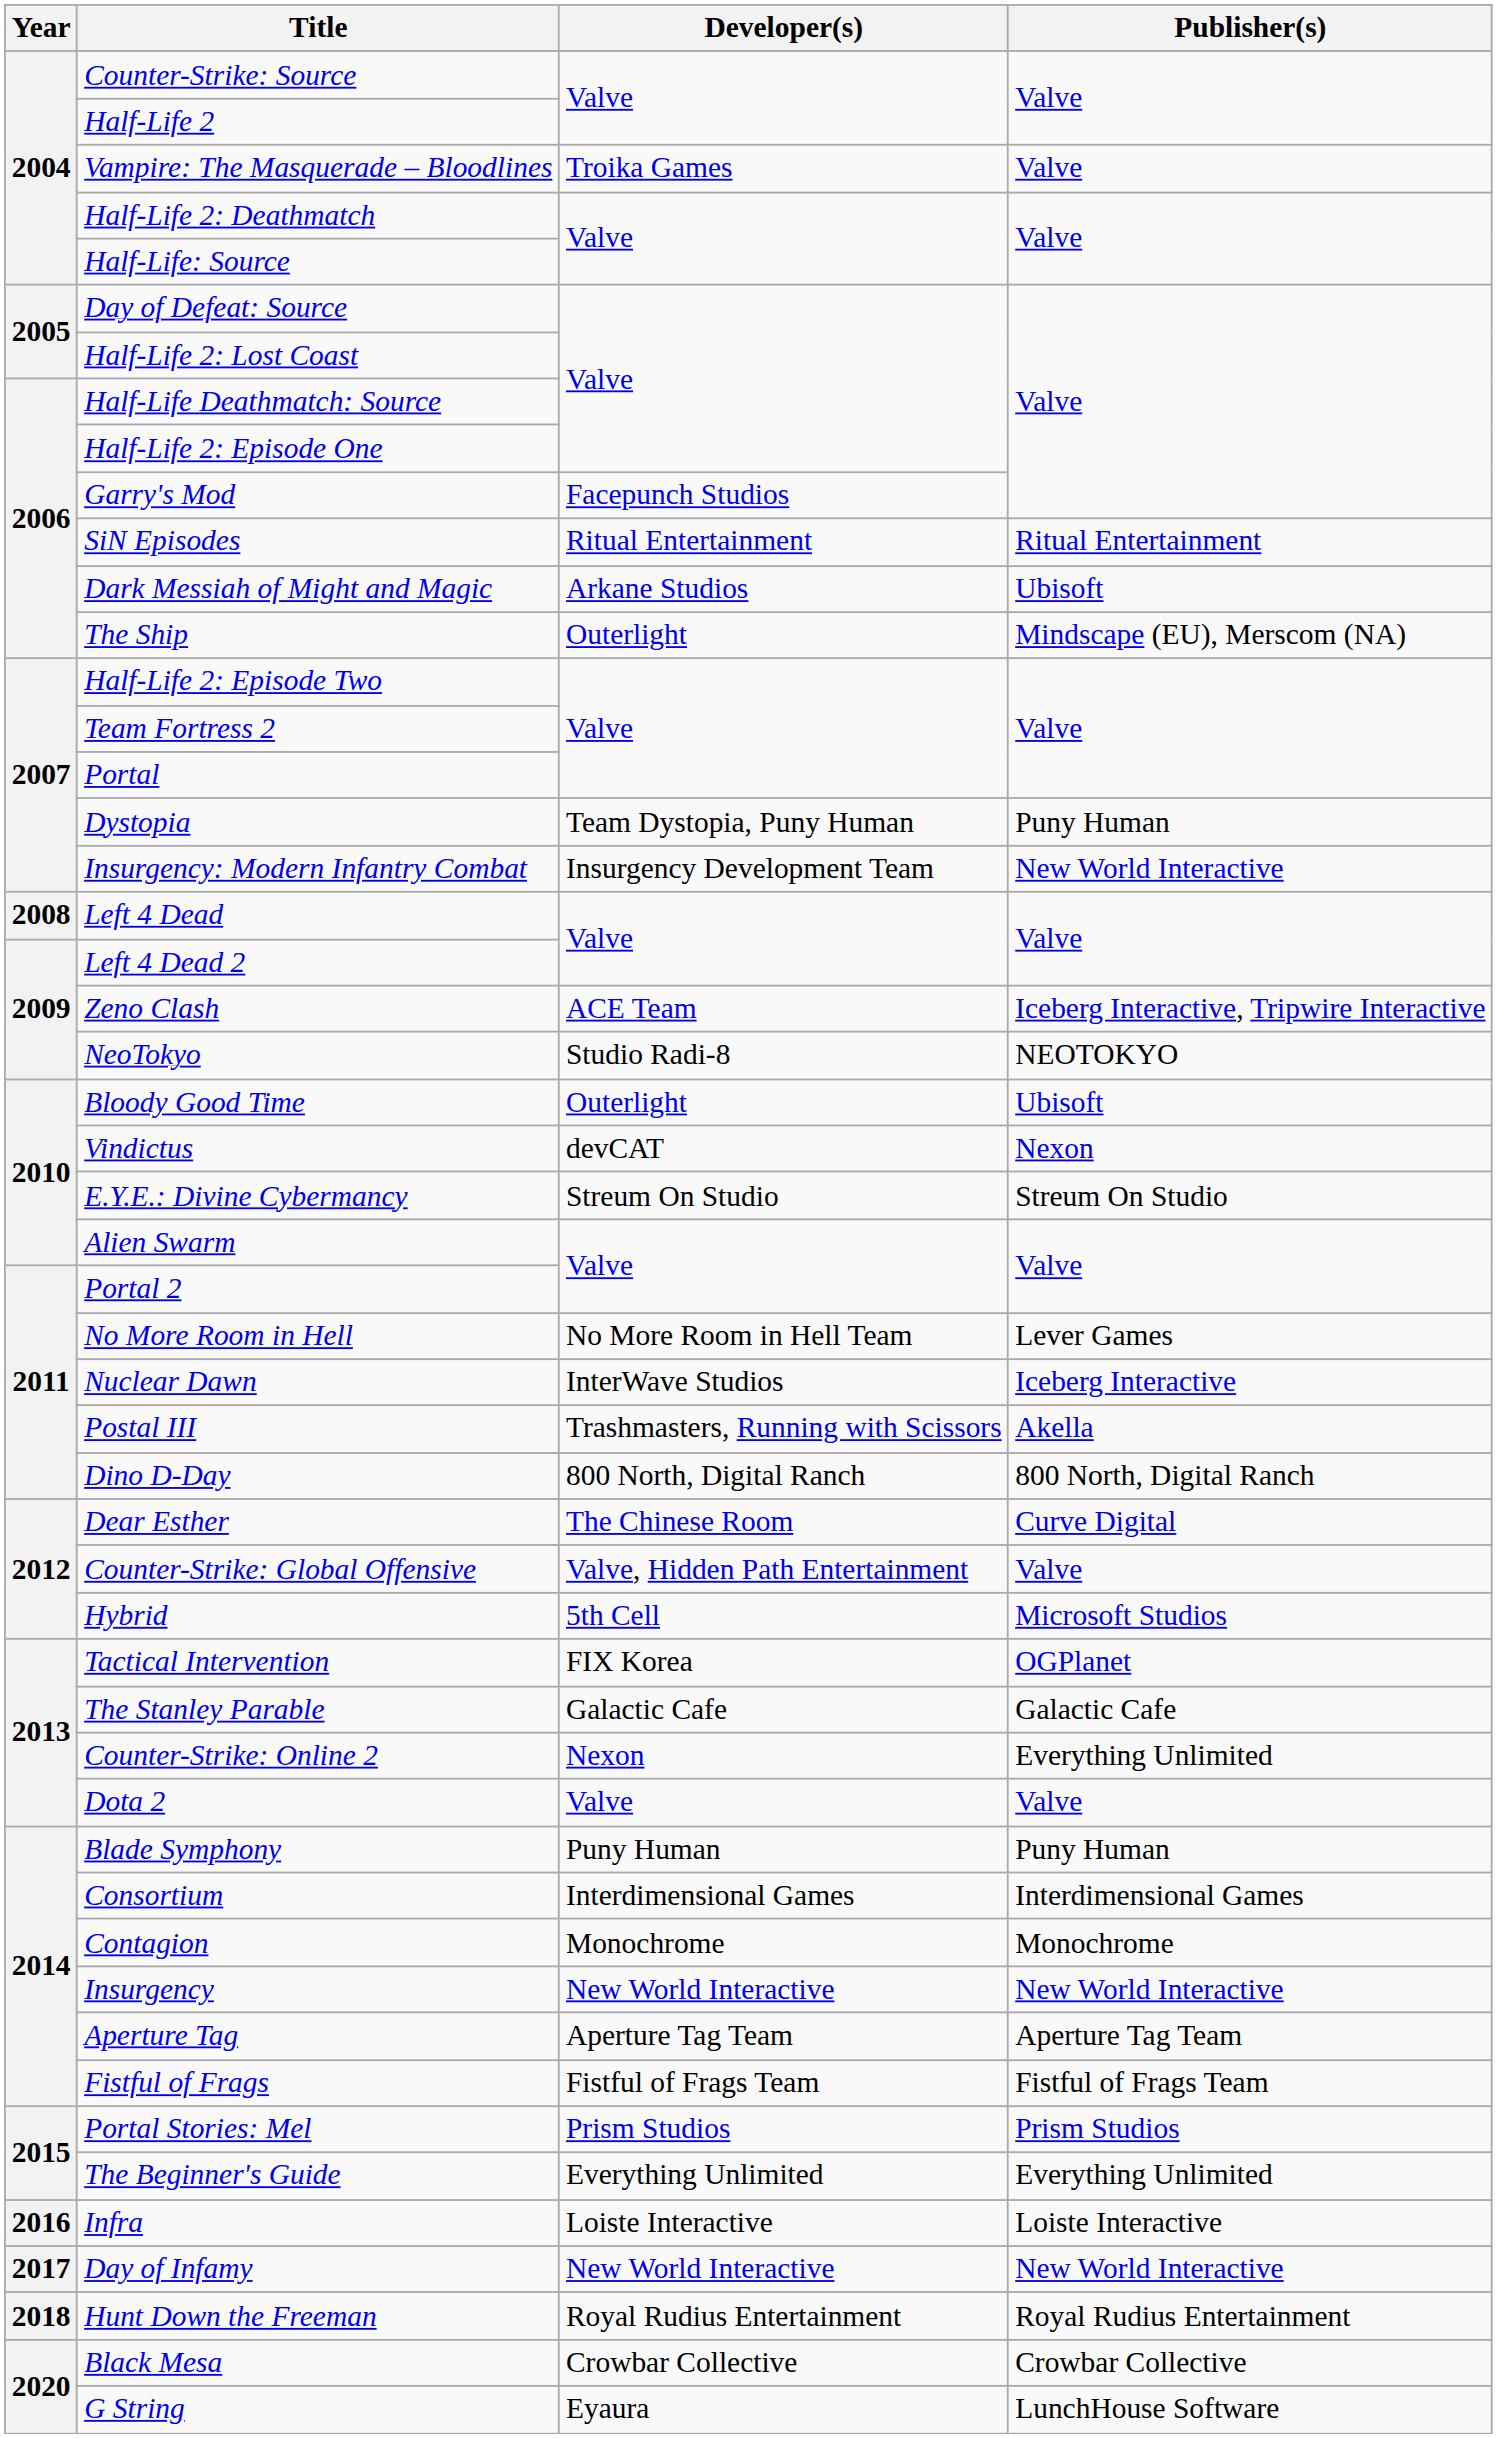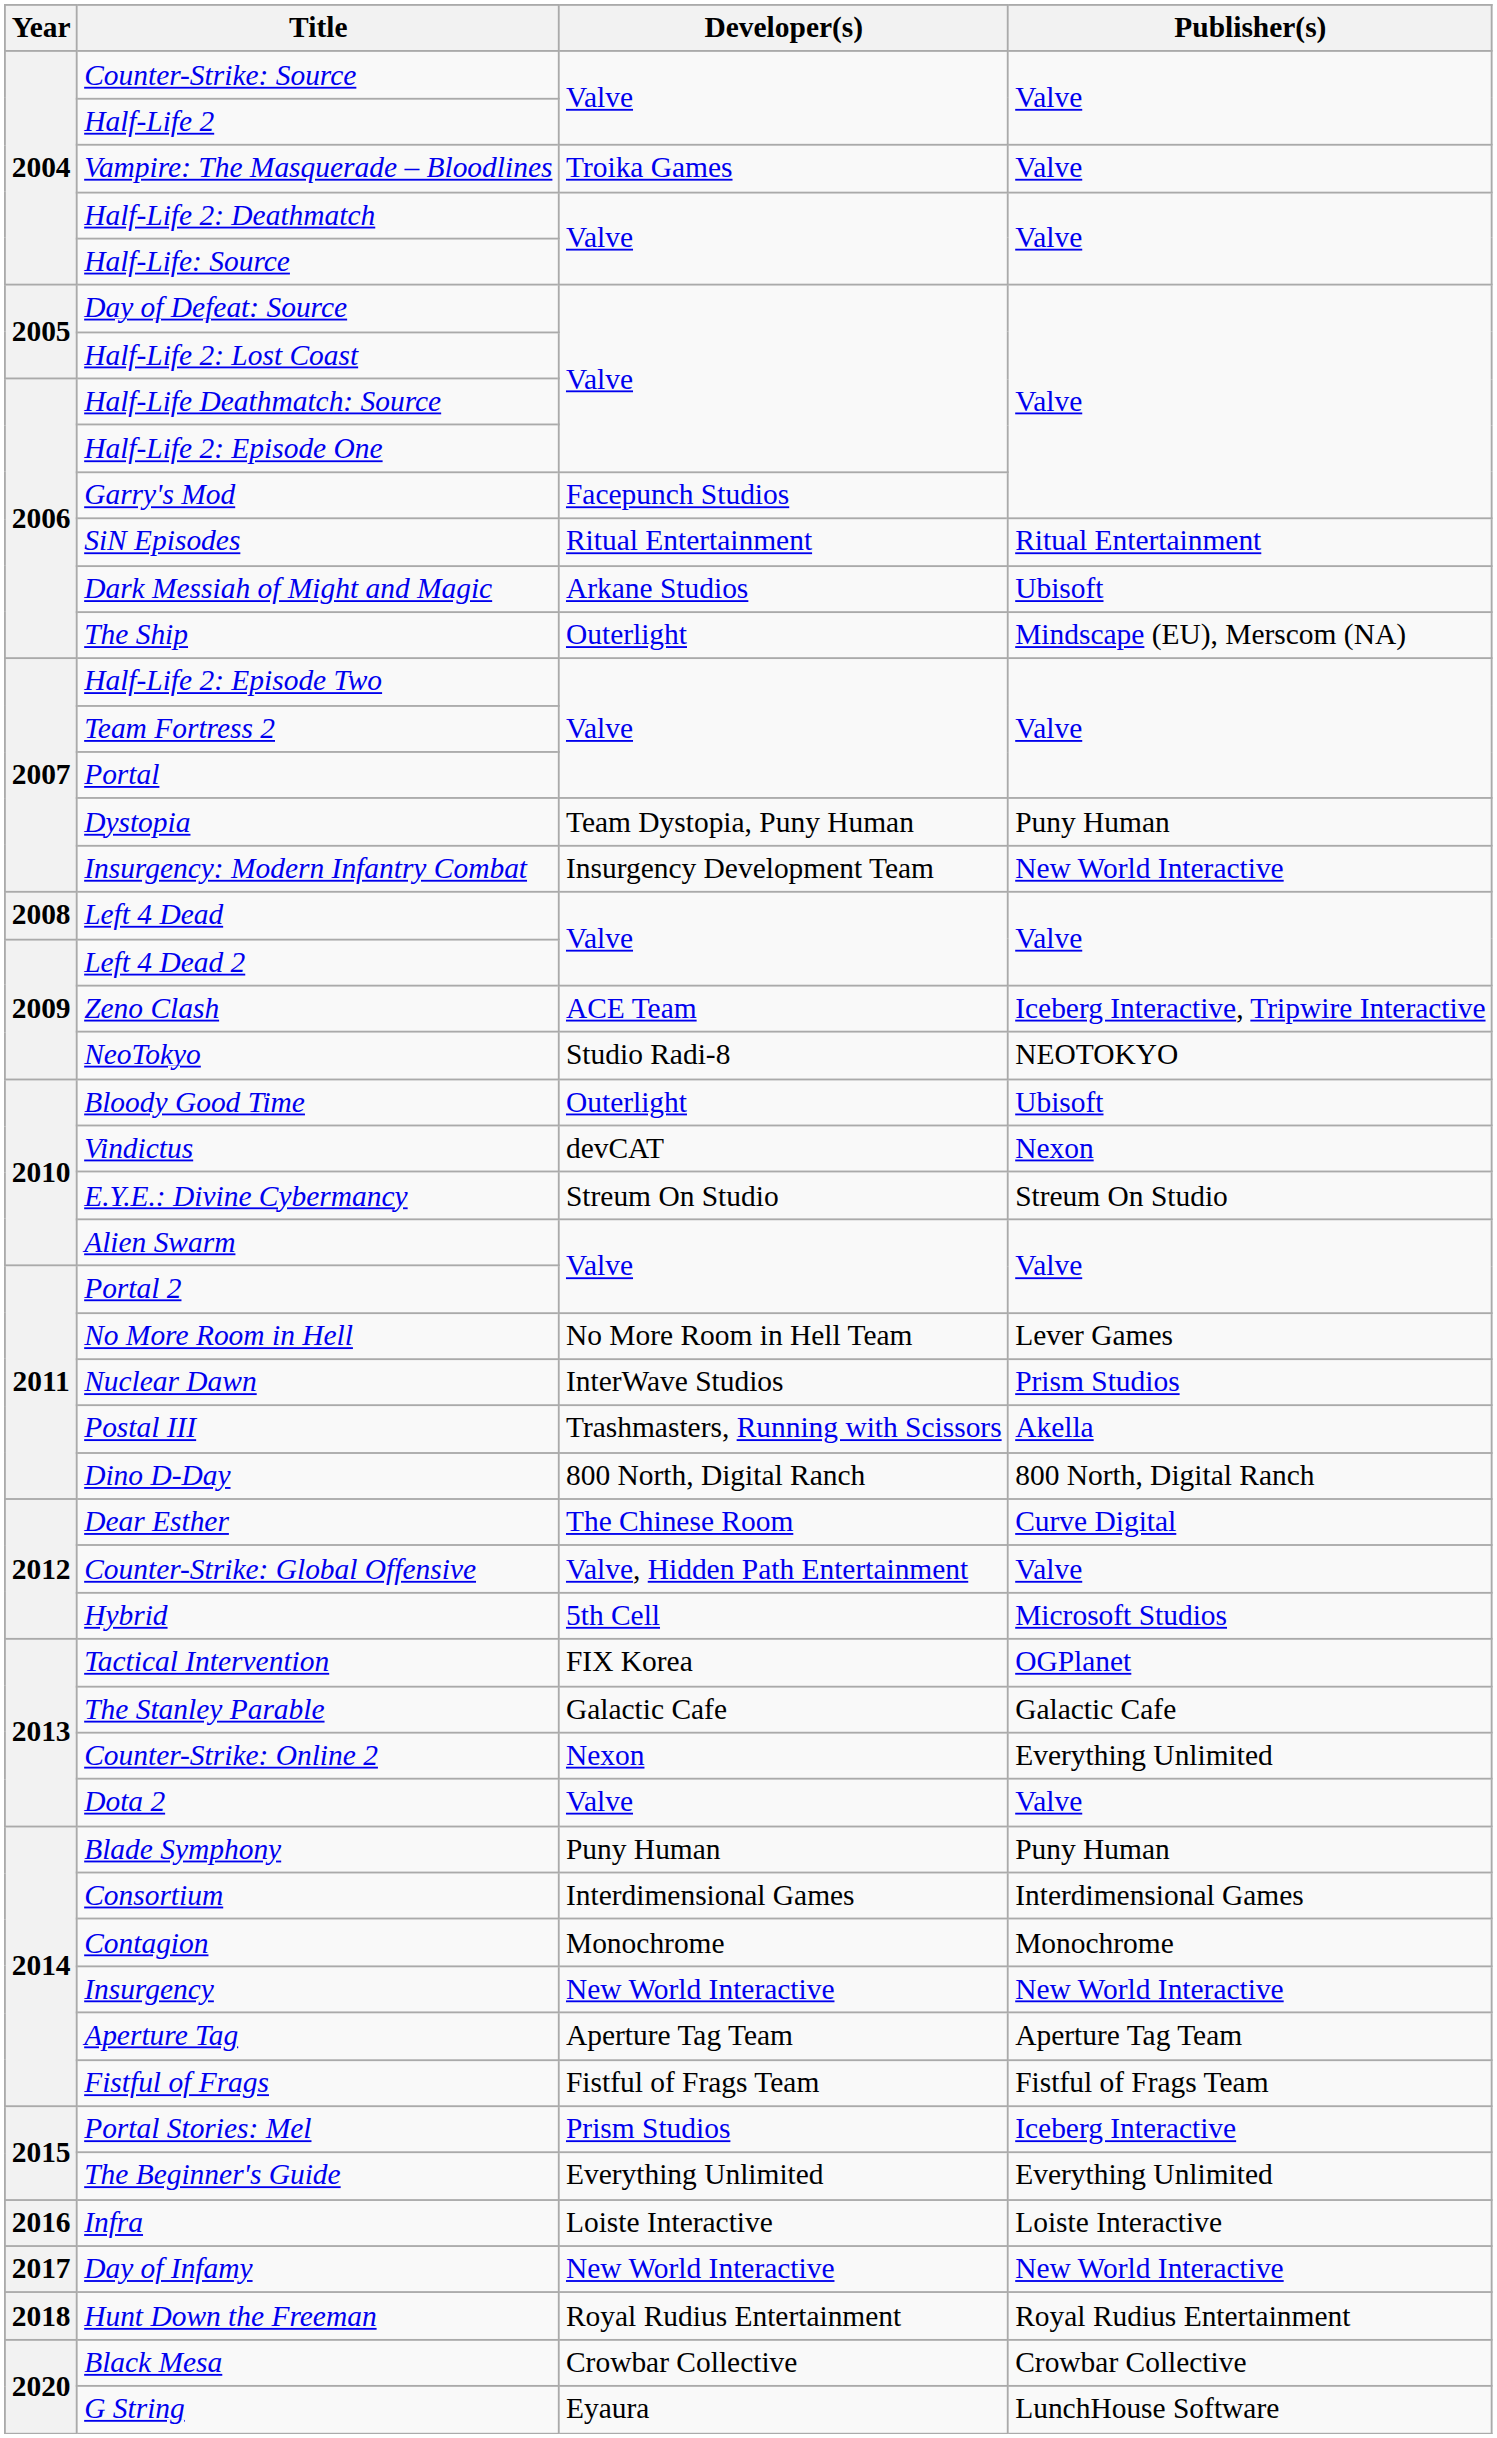 <table class="wikitable sortable" width="auto">
 <tr>
 <th>Year</th>
 <th>Title</th>
 <th>Developer(s)</th>
 <th>Publisher(s)</th>
 </tr>
 <tr>
 <th rowspan="5">2004</th>
 <td><em><a href='#'>Counter-Strike: Source</a></em></td>
 <td rowspan="2"><a href='#'>Valve</a></td>
 <td rowspan="2"><a href='#'>Valve</a></td>
 </tr>
 <tr>
 <td><em><a href='#'>Half-Life 2</a></em></td>
 </tr>
 <tr>
 <td><em><a href='#'>Vampire: The Masquerade – Bloodlines</a></em></td>
 <td><a href='#'>Troika Games</a></td>
 <td><a href='#'>Valve</a></td>
 </tr>
 <tr>
 <td><em><a href='#'>Half-Life 2: Deathmatch</a></em></td>
 <td rowspan="2"><a href='#'>Valve</a></td>
 <td rowspan="2"><a href='#'>Valve</a></td>
 </tr>
 <tr>
 <td><em><a href='#'>Half-Life: Source</a></em></td>
 </tr>
 <tr>
 <th rowspan="2">2005</th>
 <td><em><a href='#'>Day of Defeat: Source</a></em></td>
 <td rowspan="4"><a href='#'>Valve</a></td>
 <td rowspan="5"><a href='#'>Valve</a></td>
 </tr>
 <tr>
 <td><em><a href='#'>Half-Life 2: Lost Coast</a></em></td>
 </tr>
 <tr>
 <th rowspan="6">2006</th>
 <td><em><a href='#'>Half-Life Deathmatch: Source</a></em></td>
 </tr>
 <tr>
 <td><em><a href='#'>Half-Life 2: Episode One</a></em></td>
 </tr>
 <tr>
 <td><em><a href='#'>Garry's Mod</a></em></td>
 <td><a href='#'>Facepunch Studios</a></td>
 </tr>
 <tr>
 <td><em><a href='#'>SiN Episodes</a></em></td>
 <td><a href='#'>Ritual Entertainment</a></td>
 <td><a href='#'>Ritual Entertainment</a></td>
 </tr>
 <tr>
 <td><em><a href='#'>Dark Messiah of Might and Magic</a></em></td>
 <td><a href='#'>Arkane Studios</a></td>
 <td><a href='#'>Ubisoft</a></td>
 </tr>
 <tr>
 <td><em><a href='#'>The Ship</a></em></td>
 <td><a href='#'>Outerlight</a></td>
 <td><a href='#'>Mindscape</a> (EU), Merscom (NA)</td>
 </tr>
 <tr>
 <th rowspan="5">2007</th>
 <td><em><a href='#'>Half-Life 2: Episode Two</a></em></td>
 <td rowspan="3"><a href='#'>Valve</a></td>
 <td rowspan="3"><a href='#'>Valve</a></td>
 </tr>
 <tr>
 <td><em><a href='#'>Team Fortress 2</a></em></td>
 </tr>
 <tr>
 <td><em><a href='#'>Portal</a></em></td>
 </tr>
 <tr>
 <td><em><a href='#'>Dystopia</a></em></td>
 <td>Team Dystopia, Puny Human</td>
 <td>Puny Human</td>
 </tr>
 <tr>
 <td><em><a href='#'>Insurgency: Modern Infantry Combat</a></em></td>
 <td>Insurgency Development Team</td>
 <td><a href='#'>New World Interactive</a></td>
 </tr>
 <tr>
 <th>2008</th>
 <td><em><a href='#'>Left 4 Dead</a></em></td>
 <td rowspan="2"><a href='#'>Valve</a></td>
 <td rowspan="2"><a href='#'>Valve</a></td>
 </tr>
 <tr>
 <th rowspan="3">2009</th>
 <td><em><a href='#'>Left 4 Dead 2</a></em></td>
 </tr>
 <tr>
 <td><em><a href='#'>Zeno Clash</a></em></td>
 <td><a href='#'>ACE Team</a></td>
 <td><a href='#'>Iceberg Interactive</a>, <a href='#'>Tripwire Interactive</a></td>
 </tr>
 <tr>
 <td><em><a href='#'>NeoTokyo</a></em></td>
 <td>Studio Radi-8</td>
 <td>NEOTOKYO</td>
 </tr>
 <tr>
 <th rowspan="4">2010</th>
 <td><em><a href='#'>Bloody Good Time</a></em></td>
 <td><a href='#'>Outerlight</a></td>
 <td><a href='#'>Ubisoft</a></td>
 </tr>
 <tr>
 <td><em><a href='#'>Vindictus</a></em></td>
 <td>devCAT</td>
 <td><a href='#'>Nexon</a></td>
 </tr>
 <tr>
 <td><em><a href='#'>E.Y.E.: Divine Cybermancy</a></em></td>
 <td>Streum On Studio</td>
 <td>Streum On Studio</td>
 </tr>
 <tr>
 <td><em><a href='#'>Alien Swarm</a></em></td>
 <td rowspan="2"><a href='#'>Valve</a></td>
 <td rowspan="2"><a href='#'>Valve</a></td>
 </tr>
 <tr>
 <th rowspan="5">2011</th>
 <td><em><a href='#'>Portal 2</a></em></td>
 </tr>
 <tr>
 <td><em><a href='#'>No More Room in Hell</a></em></td>
 <td>No More Room in Hell Team</td>
 <td>Lever Games</td>
 </tr>
 <tr>
 <td><em><a href='#'>Nuclear Dawn</a></em></td>
 <td>InterWave Studios</td>
-<td><a href='#'>Iceberg Interactive</a></td>
+<td><a href='#'>Prism Studios</a></td>
 </tr>
 <tr>
 <td><em><a href='#'>Postal III</a></em></td>
 <td>Trashmasters, <a href='#'>Running with Scissors</a></td>
 <td><a href='#'>Akella</a></td>
 </tr>
 <tr>
 <td><em><a href='#'>Dino D-Day</a></em></td>
 <td>800 North, Digital Ranch</td>
 <td>800 North, Digital Ranch</td>
 </tr>
 <tr>
 <th rowspan="3">2012</th>
 <td><em><a href='#'>Dear Esther</a></em></td>
 <td><a href='#'>The Chinese Room</a></td>
 <td><a href='#'>Curve Digital</a></td>
 </tr>
 <tr>
 <td><em><a href='#'>Counter-Strike: Global Offensive</a></em></td>
 <td><a href='#'>Valve</a>, <a href='#'>Hidden Path Entertainment</a></td>
 <td><a href='#'>Valve</a></td>
 </tr>
 <tr>
 <td><em><a href='#'>Hybrid</a></em></td>
 <td><a href='#'>5th Cell</a></td>
 <td><a href='#'>Microsoft Studios</a></td>
 </tr>
 <tr>
 <th rowspan="4">2013</th>
 <td><em><a href='#'>Tactical Intervention</a></em></td>
 <td>FIX Korea</td>
 <td><a href='#'>OGPlanet</a></td>
 </tr>
 <tr>
 <td><em><a href='#'>The Stanley Parable</a></em></td>
 <td>Galactic Cafe</td>
 <td>Galactic Cafe</td>
 </tr>
 <tr>
 <td><em><a href='#'>Counter-Strike: Online 2</a></em></td>
 <td><a href='#'>Nexon</a></td>
 <td>Everything Unlimited</td>
 </tr>
 <tr>
 <td><em><a href='#'>Dota 2</a></em></td>
 <td><a href='#'>Valve</a></td>
 <td><a href='#'>Valve</a></td>
 </tr>
 <tr>
 <th rowspan="6">2014</th>
 <td><em><a href='#'>Blade Symphony</a></em></td>
 <td>Puny Human</td>
 <td>Puny Human</td>
 </tr>
 <tr>
 <td><em><a href='#'>Consortium</a></em></td>
 <td>Interdimensional Games</td>
 <td>Interdimensional Games</td>
 </tr>
 <tr>
 <td><em><a href='#'>Contagion</a></em></td>
 <td>Monochrome</td>
 <td>Monochrome</td>
 </tr>
 <tr>
 <td><em><a href='#'>Insurgency</a></em></td>
 <td><a href='#'>New World Interactive</a></td>
 <td><a href='#'>New World Interactive</a></td>
 </tr>
 <tr>
 <td><em><a href='#'>Aperture Tag</a></em></td>
 <td>Aperture Tag Team</td>
 <td>Aperture Tag Team</td>
 </tr>
 <tr>
 <td><em><a href='#'>Fistful of Frags</a></em></td>
 <td>Fistful of Frags Team</td>
 <td>Fistful of Frags Team</td>
 </tr>
 <tr>
 <th rowspan="2">2015</th>
 <td><em><a href='#'>Portal Stories: Mel</a></em></td>
 <td><a href='#'>Prism Studios</a></td>
-<td><a href='#'>Prism Studios</a></td>
+<td><a href='#'>Iceberg Interactive</a></td>
 </tr>
 <tr>
 <td><em><a href='#'>The Beginner's Guide</a></em></td>
 <td>Everything Unlimited</td>
 <td>Everything Unlimited</td>
 </tr>
 <tr>
 <th>2016</th>
 <td><em><a href='#'>Infra</a></em></td>
 <td>Loiste Interactive</td>
 <td>Loiste Interactive</td>
 </tr>
 <tr>
 <th>2017</th>
 <td><em><a href='#'>Day of Infamy</a></em></td>
 <td><a href='#'>New World Interactive</a></td>
 <td><a href='#'>New World Interactive</a></td>
 </tr>
 <tr>
 <th>2018</th>
 <td><em><a href='#'>Hunt Down the Freeman</a></em></td>
 <td>Royal Rudius Entertainment</td>
 <td>Royal Rudius Entertainment</td>
 </tr>
 <tr>
 <th rowspan="2">2020</th>
 <td><em><a href='#'>Black Mesa</a></em></td>
 <td>Crowbar Collective</td>
 <td>Crowbar Collective</td>
 </tr>
 <tr>
 <td><em><a href='#'>G String</a></em></td>
 <td>Eyaura</td>
 <td>LunchHouse Software</td>
 </tr>
 </table>
